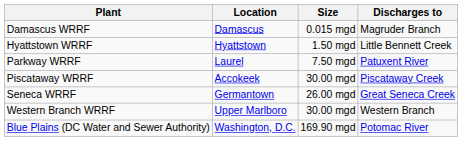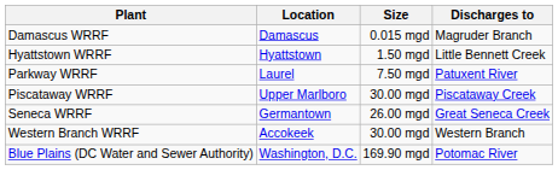 <table class="wikitable">
 <tr>
 <th>Plant</th>
 <th>Location</th>
 <th>Size</th>
 <th>Discharges to</th>
 </tr>
 <tr>
 <td>Damascus WRRF</td>
 <td><a href='#'>Damascus</a></td>
 <td align="right">0.015 mgd</td>
 <td>Magruder Branch</td>
 </tr>
 <tr>
 <td>Hyattstown WRRF</td>
 <td><a href='#'>Hyattstown</a></td>
 <td align="right">1.50 mgd</td>
 <td>Little Bennett Creek</td>
 </tr>
 <tr>
 <td>Parkway WRRF</td>
 <td><a href='#'>Laurel</a></td>
 <td align="right">7.50 mgd</td>
 <td><a href='#'>Patuxent River</a></td>
 </tr>
 <tr>
 <td>Piscataway WRRF</td>
-<td><a href='#'>Accokeek</a></td>
+<td><a href='#'>Upper Marlboro</a></td>
 <td align="right">30.00 mgd</td>
 <td><a href='#'>Piscataway Creek</a></td>
 </tr>
 <tr>
 <td>Seneca WRRF</td>
 <td><a href='#'>Germantown</a></td>
 <td align="right">26.00 mgd</td>
 <td><a href='#'>Great Seneca Creek</a></td>
 </tr>
 <tr>
 <td>Western Branch WRRF</td>
-<td><a href='#'>Upper Marlboro</a></td>
+<td><a href='#'>Accokeek</a></td>
 <td align="right">30.00 mgd</td>
 <td>Western Branch</td>
 </tr>
 <tr>
 <td><a href='#'>Blue Plains</a> (DC Water and Sewer Authority)</td>
 <td><a href='#'>Washington, D.C.</a></td>
 <td align="right">169.90 mgd</td>
 <td><a href='#'>Potomac River</a></td>
 </tr>
 </table>
